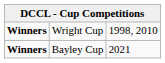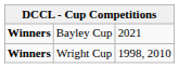 <table class="wikitable" style="font-size:85%">
 <tr>
 <td colspan=3; bgcolor="#f0f0f0"; style="text-align: center; font-weight: bold;">DCCL - Cup Competitions</td>
 </tr>
 <tr>
 <td style="text-align: right; font-weight: bold;">Winners</td>
+<td style="text-align: center;">Bayley Cup</td>
+<td>2021</td>
+</tr>
+<tr>
+<td style="text-align: right; font-weight: bold;">Winners</td>
 <td style="text-align: center;">Wright Cup</td>
 <td>1998, 2010</td>
 </tr>
-<tr>
-<td style="text-align: right; font-weight: bold;">Winners</td>
-<td style="text-align: center;">Bayley Cup</td>
-<td>2021</td>
-</tr>
 </table>
